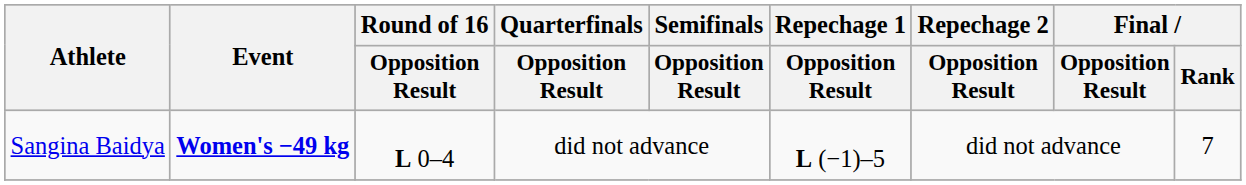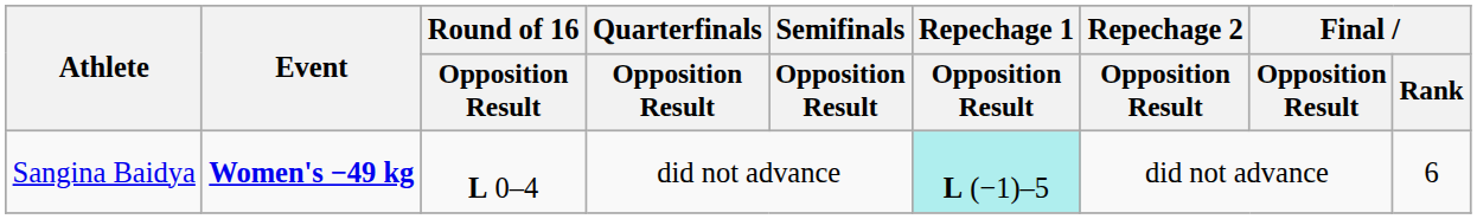 <table class="wikitable" style="font-size:90%;">
 <tr>
 <th rowspan=2>Athlete</th>
 <th rowspan=2>Event</th>
 <th>Round of 16</th>
 <th>Quarterfinals</th>
 <th>Semifinals</th>
 <th>Repechage 1</th>
 <th>Repechage 2</th>
 <th colspan=2>Final / </th>
 </tr>
 <tr style="font-size:95%">
 <th>Opposition<br>Result</th>
 <th>Opposition<br>Result</th>
 <th>Opposition<br>Result</th>
 <th>Opposition<br>Result</th>
 <th>Opposition<br>Result</th>
 <th>Opposition<br>Result</th>
 <th>Rank</th>
 </tr>
 <tr align=center>
 <td align=left><a href='#'>Sangina Baidya</a></td>
 <td align=left><strong><a href='#'>Women's −49 kg</a></strong></td>
 <td><br><strong>L</strong> 0–4</td>
 <td colspan=2>did not advance</td>
-<td><br><strong>L</strong> (−1)–5</td>
+<td style="background: paleturquoise;"><br><strong>L</strong> (−1)–5</td>
 <td colspan=2>did not advance</td>
-<td>7</td>
+<td>6</td>
 </tr>
 </table>
